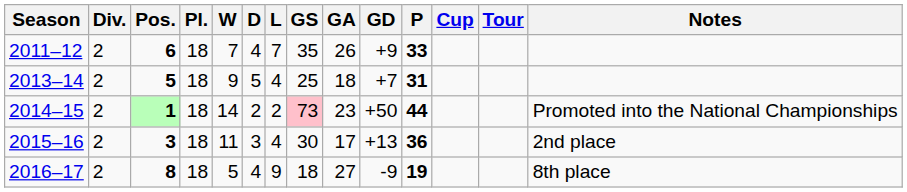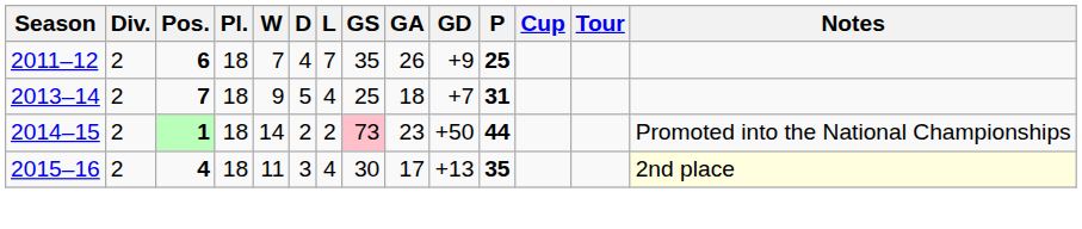 <table class="wikitable">
 <tr style="background:#efefef;">
 <th>Season</th>
 <th>Div.</th>
 <th>Pos.</th>
 <th>Pl.</th>
 <th>W</th>
 <th>D</th>
 <th>L</th>
 <th>GS</th>
 <th>GA</th>
 <th>GD</th>
 <th>P</th>
 <th><a href='#'>Cup</a></th>
 <th><a href='#'>Tour</a></th>
 <th>Notes</th>
 </tr>
 <tr>
 <td><a href='#'>2011–12</a></td>
 <td>2</td>
 <td align=right><strong>6</strong></td>
 <td align=right>18</td>
 <td align=right>7</td>
 <td align=right>4</td>
 <td align=right>7</td>
 <td align=right>35</td>
 <td align=right>26</td>
 <td align=right>+9</td>
-<td align=right><strong>33</strong></td>
+<td align=right><strong>25</strong></td>
 <td></td>
 <td></td>
 <td></td>
 </tr>
 <tr>
 <td><a href='#'>2013–14</a></td>
 <td>2</td>
-<td align=right><strong>5</strong></td>
+<td align=right><strong>7</strong></td>
 <td align=right>18</td>
 <td align=right>9</td>
 <td align=right>5</td>
 <td align=right>4</td>
 <td align=right>25</td>
 <td align=right>18</td>
 <td align=right>+7</td>
 <td align=right><strong>31</strong></td>
 <td></td>
 <td></td>
 <td></td>
 </tr>
 <tr>
 <td><a href='#'>2014–15</a></td>
 <td>2</td>
 <td align=right bgcolor=#B9FFB9><strong>1</strong></td>
 <td align=right>18</td>
 <td align=right>14</td>
 <td align=right>2</td>
 <td align=right>2</td>
 <td align=right style="background: pink;">73</td>
 <td align=right>23</td>
 <td align=right>+50</td>
 <td align=right><strong>44</strong></td>
 <td></td>
 <td></td>
 <td>Promoted into the National Championships</td>
 </tr>
 <tr>
 <td><a href='#'>2015–16</a></td>
 <td>2</td>
-<td align=right><strong>3</strong></td>
+<td align=right><strong>4</strong></td>
 <td align=right>18</td>
 <td align=right>11</td>
 <td align=right>3</td>
 <td align=right>4</td>
 <td align=right>30</td>
 <td align=right>17</td>
 <td align=right>+13</td>
-<td align=right><strong>36</strong></td>
+<td align=right><strong>35</strong></td>
 <td></td>
 <td></td>
-<td>2nd place</td>
-</tr>
-<tr>
-<td><a href='#'>2016–17</a></td>
-<td>2</td>
-<td align=right><strong>8</strong></td>
-<td align=right>18</td>
-<td align=right>5</td>
-<td align=right>4</td>
-<td align=right>9</td>
-<td align=right>18</td>
-<td align=right>27</td>
-<td align=right>-9</td>
-<td align=right><strong>19</strong></td>
-<td></td>
-<td></td>
-<td>8th place</td>
+<td style="background: lightyellow;">2nd place</td>
 </tr>
 </table>
